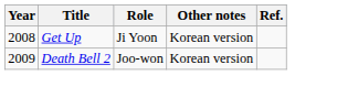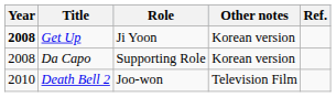 <table class="wikitable">
 <tr style="background:#b0c4de; text-align:center;">
 <th>Year</th>
 <th>Title</th>
 <th>Role</th>
 <th>Other notes</th>
 <th>Ref.</th>
 </tr>
 <tr>
-<td>2008</td>
+<td><strong>2008</strong></td>
 <td><em><a href='#'>Get Up</a></em></td>
 <td>Ji Yoon</td>
 <td>Korean version</td>
 <td></td>
 </tr>
 <tr>
-<td>2009</td>
-<td><em><a href='#'>Death Bell 2</a></em></td>
-<td>Joo-won</td>
+<td>2008</td>
+<td><em>Da Capo</em></td>
+<td>Supporting Role</td>
 <td>Korean version</td>
 <td></td>
 </tr>
+<tr>
+<td>2010</td>
+<td><em><a href='#'>Death Bell 2</a></em></td>
+<td>Joo-won</td>
+<td>Television Film</td>
+<td></td>
+</tr>
 </table>
